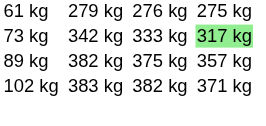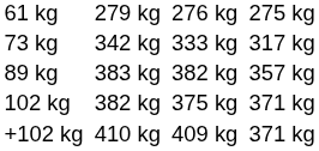 <table>
 <tr>
 <td>61 kg<br></td>
 <td></td>
 <td>279 kg</td>
 <td></td>
 <td>276 kg</td>
 <td></td>
 <td>275 kg</td>
 </tr>
 <tr>
 <td>73 kg<br></td>
 <td></td>
 <td>342 kg</td>
 <td></td>
 <td>333 kg</td>
 <td></td>
-<td style="background: lightgreen;">317 kg</td>
+<td>317 kg</td>
 </tr>
 <tr>
 <td>89 kg<br></td>
 <td></td>
+<td>383 kg</td>
+<td></td>
 <td>382 kg</td>
-<td></td>
-<td>375 kg</td>
 <td></td>
 <td>357 kg</td>
 </tr>
 <tr>
 <td>102 kg<br></td>
 <td></td>
-<td>383 kg</td>
+<td>382 kg</td>
 <td></td>
-<td>382 kg</td>
+<td>375 kg</td>
+<td></td>
+<td>371 kg</td>
+</tr>
+<tr>
+<td>+102 kg<br></td>
+<td></td>
+<td>410 kg</td>
+<td></td>
+<td>409 kg</td>
 <td></td>
 <td>371 kg</td>
 </tr>
 </table>
